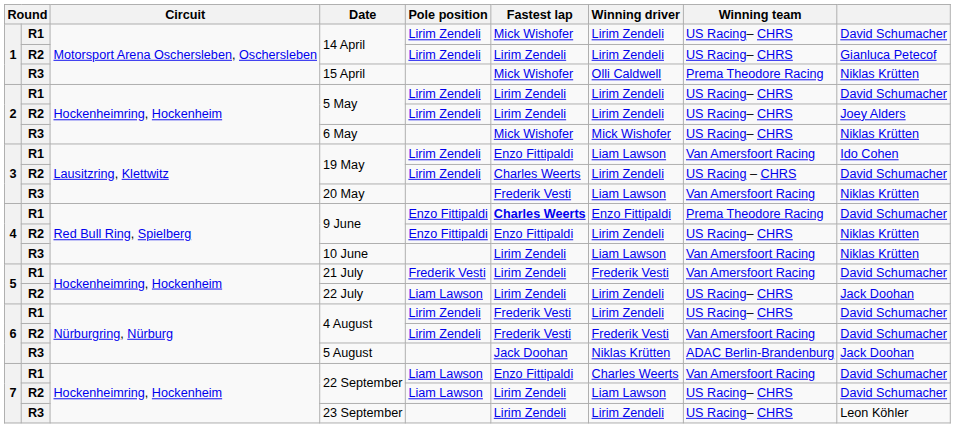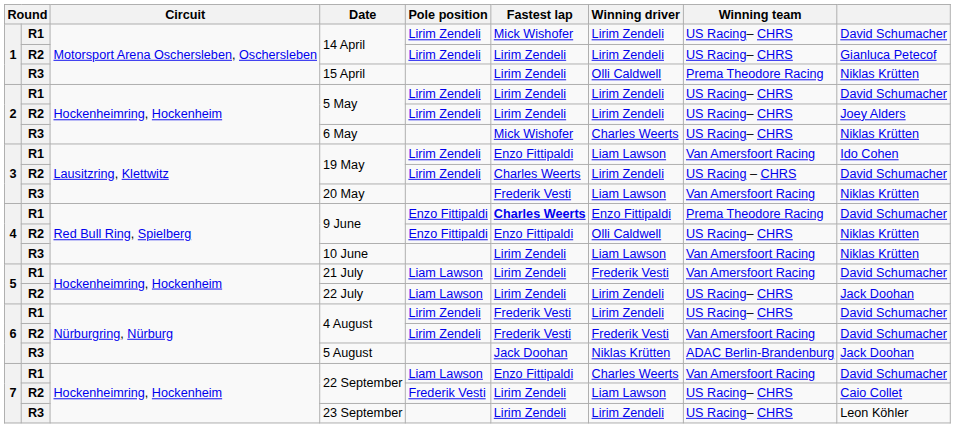 <table class="wikitable" style="font-size:85%">
 <tr>
 <th colspan=2>Round</th>
 <th>Circuit</th>
 <th>Date</th>
 <th>Pole position</th>
 <th>Fastest lap</th>
 <th>Winning driver</th>
 <th>Winning team</th>
 <th></th>
 </tr>
 <tr>
 <th rowspan=3>1</th>
 <th>R1</th>
 <td rowspan=3 nowrap> <a href='#'>Motorsport Arena Oschersleben</a>, <a href='#'>Oschersleben</a></td>
 <td rowspan=2>14 April</td>
 <td> <a href='#'>Lirim Zendeli</a></td>
 <td> <a href='#'>Mick Wishofer</a></td>
 <td> <a href='#'>Lirim Zendeli</a></td>
 <td> <a href='#'>US Racing</a>– <a href='#'>CHRS</a></td>
 <td nowrap> <a href='#'>David Schumacher</a></td>
 </tr>
 <tr>
 <th>R2</th>
 <td> <a href='#'>Lirim Zendeli</a></td>
 <td> <a href='#'>Lirim Zendeli</a></td>
 <td> <a href='#'>Lirim Zendeli</a></td>
 <td> <a href='#'>US Racing</a>– <a href='#'>CHRS</a></td>
 <td> <a href='#'>Gianluca Petecof</a></td>
 </tr>
 <tr>
 <th>R3</th>
 <td>15 April</td>
 <td></td>
-<td> <a href='#'>Mick Wishofer</a></td>
+<td> <a href='#'>Lirim Zendeli</a></td>
 <td> <a href='#'>Olli Caldwell</a></td>
 <td> <a href='#'>Prema Theodore Racing</a></td>
 <td> <a href='#'>Niklas Krütten</a></td>
 </tr>
 <tr>
 <th rowspan=3>2</th>
 <th>R1</th>
 <td rowspan=3> <a href='#'>Hockenheimring</a>, <a href='#'>Hockenheim</a></td>
 <td rowspan=2>5 May</td>
 <td> <a href='#'>Lirim Zendeli</a></td>
 <td> <a href='#'>Lirim Zendeli</a></td>
 <td> <a href='#'>Lirim Zendeli</a></td>
 <td> <a href='#'>US Racing</a>– <a href='#'>CHRS</a></td>
 <td> <a href='#'>David Schumacher</a></td>
 </tr>
 <tr>
 <th>R2</th>
 <td> <a href='#'>Lirim Zendeli</a></td>
 <td> <a href='#'>Lirim Zendeli</a></td>
 <td> <a href='#'>Lirim Zendeli</a></td>
 <td> <a href='#'>US Racing</a>– <a href='#'>CHRS</a></td>
 <td> <a href='#'>Joey Alders</a></td>
 </tr>
 <tr>
 <th>R3</th>
 <td>6 May</td>
 <td></td>
 <td nowrap> <a href='#'>Mick Wishofer</a></td>
-<td nowrap> <a href='#'>Mick Wishofer</a></td>
+<td nowrap> <a href='#'>Charles Weerts</a></td>
 <td> <a href='#'>US Racing</a>– <a href='#'>CHRS</a></td>
 <td> <a href='#'>Niklas Krütten</a></td>
 </tr>
 <tr>
 <th rowspan=3>3</th>
 <th>R1</th>
 <td rowspan=3> <a href='#'>Lausitzring</a>, <a href='#'>Klettwitz</a></td>
 <td rowspan=2>19 May</td>
 <td> <a href='#'>Lirim Zendeli</a></td>
 <td> <a href='#'>Enzo Fittipaldi</a></td>
 <td> <a href='#'>Liam Lawson</a></td>
 <td nowrap> <a href='#'>Van Amersfoort Racing</a></td>
 <td> <a href='#'>Ido Cohen</a></td>
 </tr>
 <tr>
 <th>R2</th>
 <td> <a href='#'>Lirim Zendeli</a></td>
 <td> <a href='#'>Charles Weerts</a></td>
 <td> <a href='#'>Lirim Zendeli</a></td>
 <td> <a href='#'>US Racing</a> – <a href='#'>CHRS</a></td>
 <td> <a href='#'>David Schumacher</a></td>
 </tr>
 <tr>
 <th>R3</th>
 <td>20 May</td>
 <td></td>
 <td> <a href='#'>Frederik Vesti</a></td>
 <td> <a href='#'>Liam Lawson</a></td>
 <td> <a href='#'>Van Amersfoort Racing</a></td>
 <td> <a href='#'>Niklas Krütten</a></td>
 </tr>
 <tr>
 <th rowspan=3>4</th>
 <th>R1</th>
 <td rowspan=3> <a href='#'>Red Bull Ring</a>, <a href='#'>Spielberg</a></td>
 <td rowspan=2>9 June</td>
 <td nowrap> <a href='#'>Enzo Fittipaldi</a></td>
 <td nowrap><strong> <a href='#'>Charles Weerts</a></strong></td>
 <td nowrap> <a href='#'>Enzo Fittipaldi</a></td>
 <td> <a href='#'>Prema Theodore Racing</a></td>
 <td> <a href='#'>David Schumacher</a></td>
 </tr>
 <tr>
 <th>R2</th>
 <td> <a href='#'>Enzo Fittipaldi</a></td>
 <td nowrap> <a href='#'>Enzo Fittipaldi</a></td>
-<td> <a href='#'>Lirim Zendeli</a></td>
+<td> <a href='#'>Olli Caldwell</a></td>
 <td> <a href='#'>US Racing</a>– <a href='#'>CHRS</a></td>
 <td> <a href='#'>Niklas Krütten</a></td>
 </tr>
 <tr>
 <th>R3</th>
 <td>10 June</td>
 <td></td>
 <td> <a href='#'>Lirim Zendeli</a></td>
 <td> <a href='#'>Liam Lawson</a></td>
 <td> <a href='#'>Van Amersfoort Racing</a></td>
 <td> <a href='#'>Niklas Krütten</a></td>
 </tr>
 <tr>
 <th rowspan=2>5</th>
 <th>R1</th>
 <td rowspan=2> <a href='#'>Hockenheimring</a>, <a href='#'>Hockenheim</a></td>
 <td>21 July</td>
-<td> <a href='#'>Frederik Vesti</a></td>
+<td> <a href='#'>Liam Lawson</a></td>
 <td> <a href='#'>Lirim Zendeli</a></td>
 <td> <a href='#'>Frederik Vesti</a></td>
 <td> <a href='#'>Van Amersfoort Racing</a></td>
 <td> <a href='#'>David Schumacher</a></td>
 </tr>
 <tr>
 <th>R2</th>
 <td>22 July</td>
 <td> <a href='#'>Liam Lawson</a></td>
 <td> <a href='#'>Lirim Zendeli</a></td>
 <td> <a href='#'>Lirim Zendeli</a></td>
 <td> <a href='#'>US Racing</a>– <a href='#'>CHRS</a></td>
 <td> <a href='#'>Jack Doohan</a></td>
 </tr>
 <tr>
 <th rowspan=3>6</th>
 <th>R1</th>
 <td rowspan=3> <a href='#'>Nürburgring</a>, <a href='#'>Nürburg</a></td>
 <td rowspan=2>4 August</td>
 <td> <a href='#'>Lirim Zendeli</a></td>
 <td> <a href='#'>Frederik Vesti</a></td>
 <td> <a href='#'>Lirim Zendeli</a></td>
 <td> <a href='#'>US Racing</a>– <a href='#'>CHRS</a></td>
 <td> <a href='#'>David Schumacher</a></td>
 </tr>
 <tr>
 <th>R2</th>
 <td> <a href='#'>Lirim Zendeli</a></td>
 <td> <a href='#'>Frederik Vesti</a></td>
 <td> <a href='#'>Frederik Vesti</a></td>
 <td> <a href='#'>Van Amersfoort Racing</a></td>
 <td> <a href='#'>David Schumacher</a></td>
 </tr>
 <tr>
 <th>R3</th>
 <td>5 August</td>
 <td></td>
 <td> <a href='#'>Jack Doohan</a></td>
 <td> <a href='#'>Niklas Krütten</a></td>
 <td nowrap> <a href='#'>ADAC Berlin-Brandenburg</a></td>
 <td> <a href='#'>Jack Doohan</a></td>
 </tr>
 <tr>
 <th rowspan=3>7</th>
 <th>R1</th>
 <td rowspan=3> <a href='#'>Hockenheimring</a>, <a href='#'>Hockenheim</a></td>
 <td rowspan=2>22 September</td>
 <td> <a href='#'>Liam Lawson</a></td>
 <td> <a href='#'>Enzo Fittipaldi</a></td>
 <td nowrap> <a href='#'>Charles Weerts</a></td>
 <td> <a href='#'>Van Amersfoort Racing</a></td>
 <td> <a href='#'>David Schumacher</a></td>
 </tr>
 <tr>
 <th>R2</th>
-<td> <a href='#'>Liam Lawson</a></td>
+<td> <a href='#'>Frederik Vesti</a></td>
 <td> <a href='#'>Lirim Zendeli</a></td>
 <td> <a href='#'>Liam Lawson</a></td>
 <td> <a href='#'>US Racing</a>– <a href='#'>CHRS</a></td>
-<td> <a href='#'>David Schumacher</a></td>
+<td> <a href='#'>Caio Collet</a></td>
 </tr>
 <tr>
 <th>R3</th>
 <td nowrap>23 September</td>
 <td></td>
 <td> <a href='#'>Lirim Zendeli</a></td>
 <td> <a href='#'>Lirim Zendeli</a></td>
 <td> <a href='#'>US Racing</a>– <a href='#'>CHRS</a></td>
 <td> Leon Köhler</td>
 </tr>
 </table>
